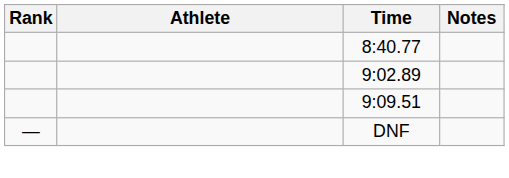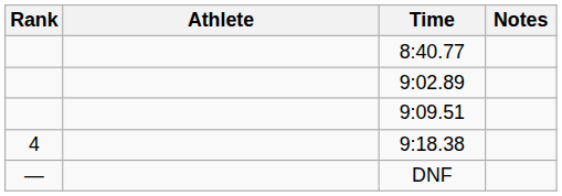 <table class="wikitable sortable" style="text-align:center">
 <tr>
 <th width=40>Rank</th>
 <th width=250>Athlete</th>
 <th width=80>Time</th>
 <th width=50>Notes</th>
 </tr>
 <tr>
 <td></td>
 <td align=left></td>
 <td>8:40.77</td>
 <td></td>
 </tr>
 <tr>
 <td></td>
 <td align=left></td>
 <td>9:02.89</td>
 <td></td>
 </tr>
 <tr>
 <td></td>
 <td align=left></td>
 <td>9:09.51</td>
 <td></td>
 </tr>
 <tr>
+<td>4</td>
+<td align=left></td>
+<td>9:18.38</td>
+<td></td>
+</tr>
+<tr>
 <td>—</td>
 <td align=left></td>
 <td>DNF</td>
 <td></td>
 </tr>
 </table>
